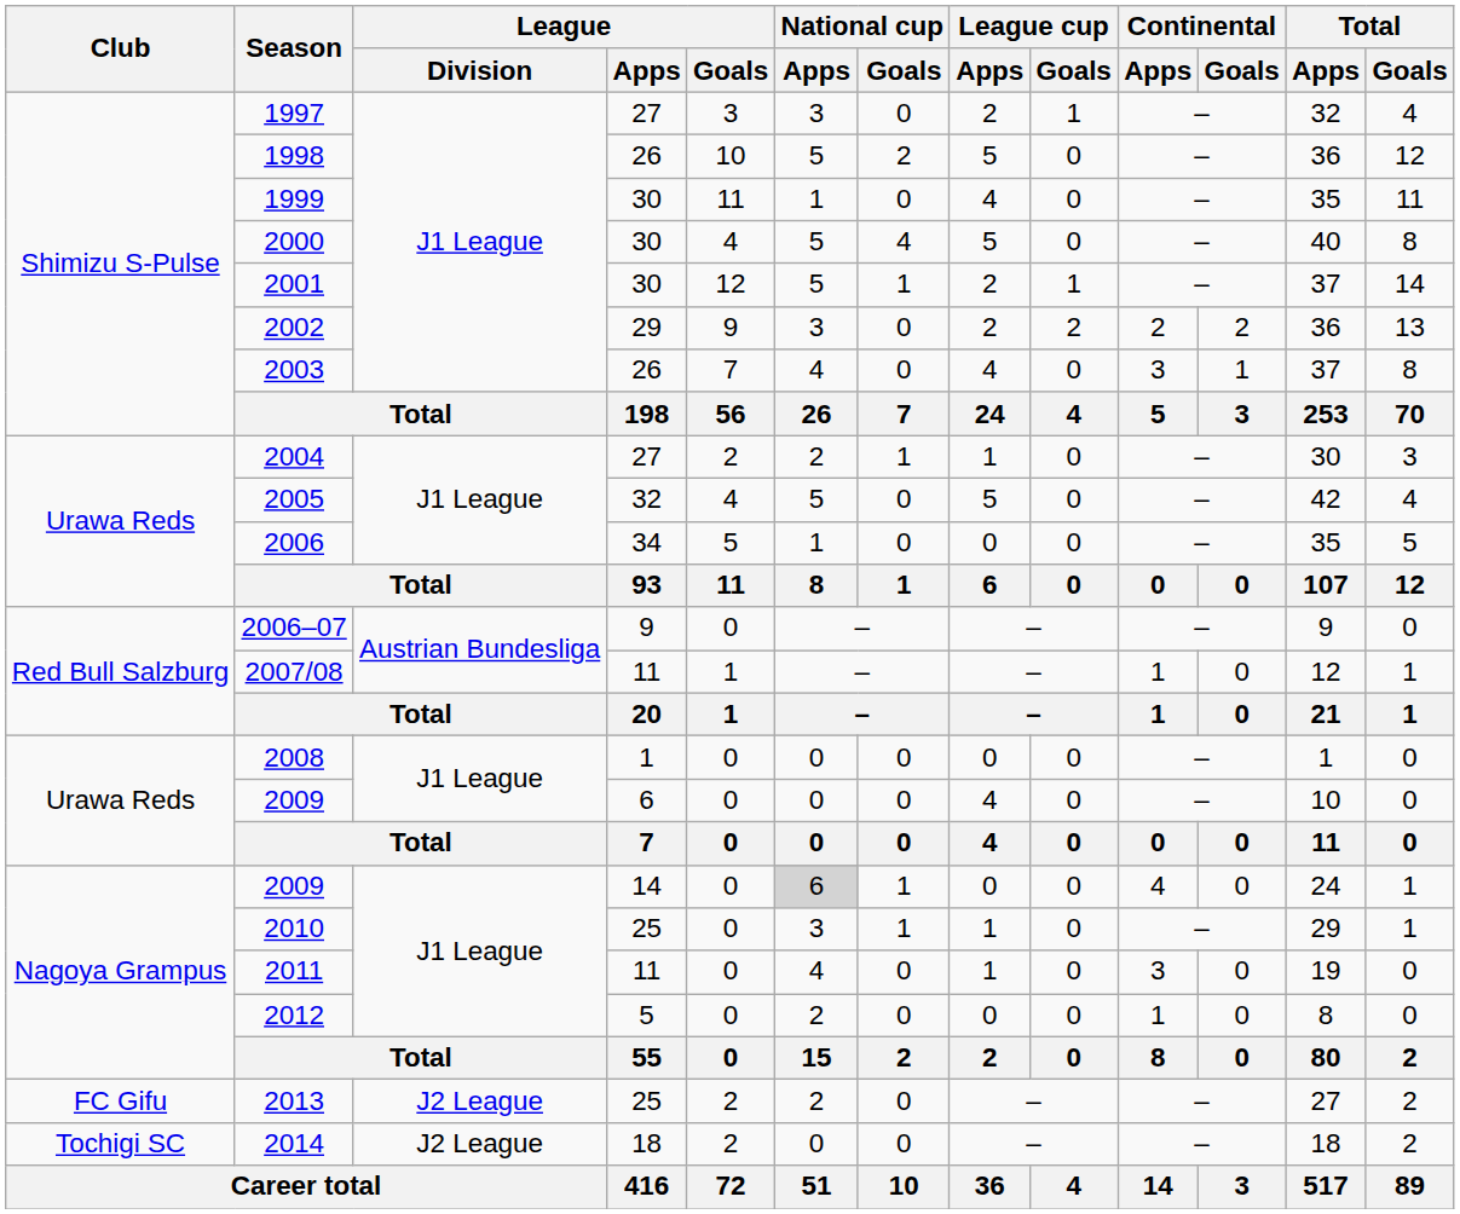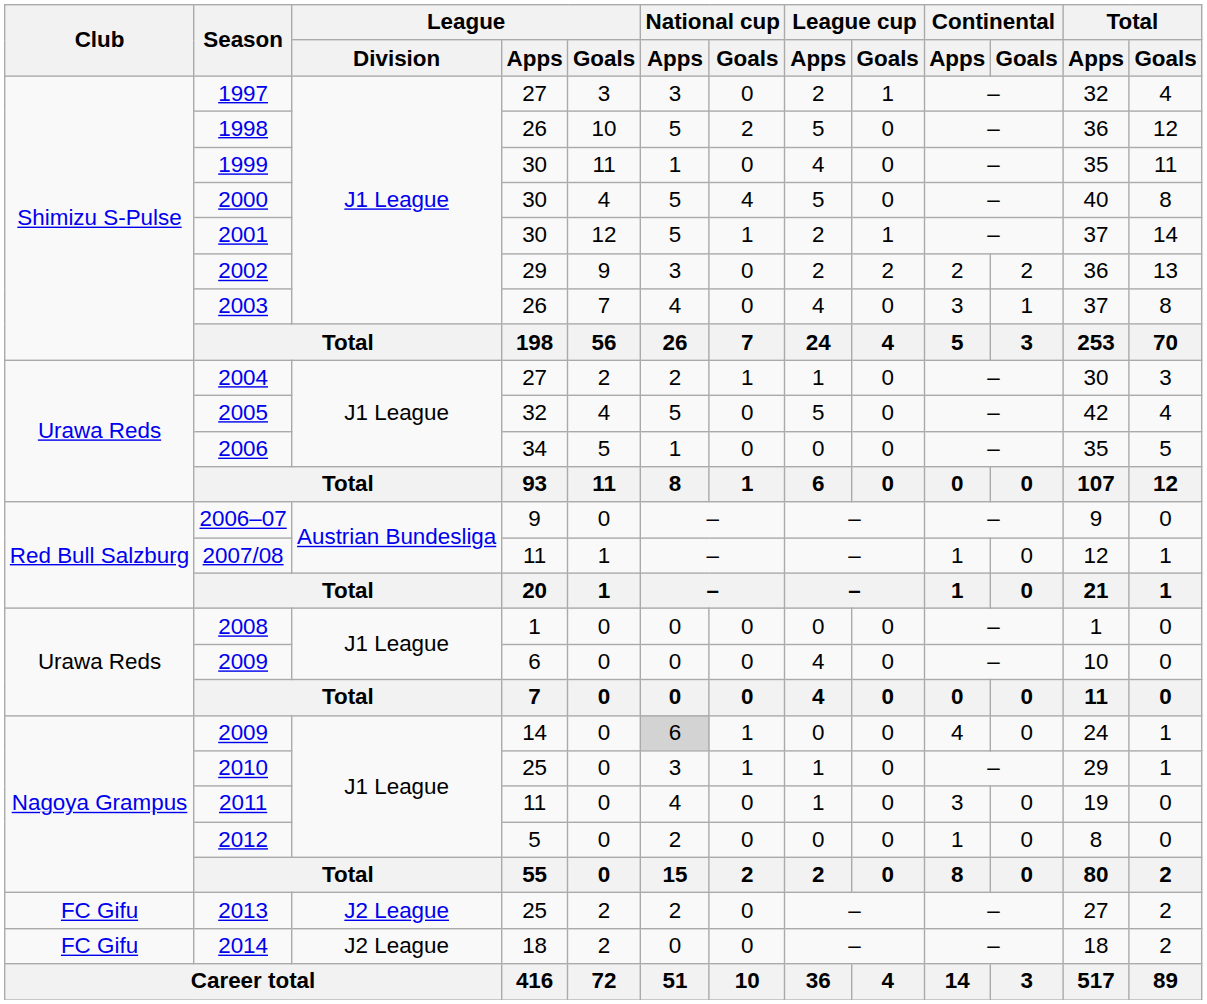 <table class="wikitable" style="text-align:center">
 <tr>
 <th rowspan="2">Club</th>
 <th rowspan="2">Season</th>
 <th colspan="3">League</th>
 <th colspan="2">National cup</th>
 <th colspan="2">League cup</th>
 <th colspan="2">Continental</th>
 <th colspan="2">Total</th>
 </tr>
 <tr>
 <th>Division</th>
 <th>Apps</th>
 <th>Goals</th>
 <th>Apps</th>
 <th>Goals</th>
 <th>Apps</th>
 <th>Goals</th>
 <th>Apps</th>
 <th>Goals</th>
 <th>Apps</th>
 <th>Goals</th>
 </tr>
 <tr>
 <td rowspan="8"><a href='#'>Shimizu S-Pulse</a></td>
 <td><a href='#'>1997</a></td>
 <td rowspan="7"><a href='#'>J1 League</a></td>
 <td>27</td>
 <td>3</td>
 <td>3</td>
 <td>0</td>
 <td>2</td>
 <td>1</td>
 <td colspan="2">–</td>
 <td>32</td>
 <td>4</td>
 </tr>
 <tr>
 <td><a href='#'>1998</a></td>
 <td>26</td>
 <td>10</td>
 <td>5</td>
 <td>2</td>
 <td>5</td>
 <td>0</td>
 <td colspan="2">–</td>
 <td>36</td>
 <td>12</td>
 </tr>
 <tr>
 <td><a href='#'>1999</a></td>
 <td>30</td>
 <td>11</td>
 <td>1</td>
 <td>0</td>
 <td>4</td>
 <td>0</td>
 <td colspan="2">–</td>
 <td>35</td>
 <td>11</td>
 </tr>
 <tr>
 <td><a href='#'>2000</a></td>
 <td>30</td>
 <td>4</td>
 <td>5</td>
 <td>4</td>
 <td>5</td>
 <td>0</td>
 <td colspan="2">–</td>
 <td>40</td>
 <td>8</td>
 </tr>
 <tr>
 <td><a href='#'>2001</a></td>
 <td>30</td>
 <td>12</td>
 <td>5</td>
 <td>1</td>
 <td>2</td>
 <td>1</td>
 <td colspan="2">–</td>
 <td>37</td>
 <td>14</td>
 </tr>
 <tr>
 <td><a href='#'>2002</a></td>
 <td>29</td>
 <td>9</td>
 <td>3</td>
 <td>0</td>
 <td>2</td>
 <td>2</td>
 <td>2</td>
 <td>2</td>
 <td>36</td>
 <td>13</td>
 </tr>
 <tr>
 <td><a href='#'>2003</a></td>
 <td>26</td>
 <td>7</td>
 <td>4</td>
 <td>0</td>
 <td>4</td>
 <td>0</td>
 <td>3</td>
 <td>1</td>
 <td>37</td>
 <td>8</td>
 </tr>
 <tr>
 <th colspan="2">Total</th>
 <th>198</th>
 <th>56</th>
 <th>26</th>
 <th>7</th>
 <th>24</th>
 <th>4</th>
 <th>5</th>
 <th>3</th>
 <th>253</th>
 <th>70</th>
 </tr>
 <tr>
 <td rowspan="4"><a href='#'>Urawa Reds</a></td>
 <td><a href='#'>2004</a></td>
 <td rowspan="3">J1 League</td>
 <td>27</td>
 <td>2</td>
 <td>2</td>
 <td>1</td>
 <td>1</td>
 <td>0</td>
 <td colspan="2">–</td>
 <td>30</td>
 <td>3</td>
 </tr>
 <tr>
 <td><a href='#'>2005</a></td>
 <td>32</td>
 <td>4</td>
 <td>5</td>
 <td>0</td>
 <td>5</td>
 <td>0</td>
 <td colspan="2">–</td>
 <td>42</td>
 <td>4</td>
 </tr>
 <tr>
 <td><a href='#'>2006</a></td>
 <td>34</td>
 <td>5</td>
 <td>1</td>
 <td>0</td>
 <td>0</td>
 <td>0</td>
 <td colspan="2">–</td>
 <td>35</td>
 <td>5</td>
 </tr>
 <tr>
 <th colspan="2">Total</th>
 <th>93</th>
 <th>11</th>
 <th>8</th>
 <th>1</th>
 <th>6</th>
 <th>0</th>
 <th>0</th>
 <th>0</th>
 <th>107</th>
 <th>12</th>
 </tr>
 <tr>
 <td rowspan="3"><a href='#'>Red Bull Salzburg</a></td>
 <td><a href='#'>2006–07</a></td>
 <td rowspan="2"><a href='#'>Austrian Bundesliga</a></td>
 <td>9</td>
 <td>0</td>
 <td colspan="2">–</td>
 <td colspan="2">–</td>
 <td colspan="2">–</td>
 <td>9</td>
 <td>0</td>
 </tr>
 <tr>
 <td><a href='#'>2007/08</a></td>
 <td>11</td>
 <td>1</td>
 <td colspan="2">–</td>
 <td colspan="2">–</td>
 <td>1</td>
 <td>0</td>
 <td>12</td>
 <td>1</td>
 </tr>
 <tr>
 <th colspan="2">Total</th>
 <th>20</th>
 <th>1</th>
 <th colspan="2">–</th>
 <th colspan="2">–</th>
 <th>1</th>
 <th>0</th>
 <th>21</th>
 <th>1</th>
 </tr>
 <tr>
 <td rowspan="3">Urawa Reds</td>
 <td><a href='#'>2008</a></td>
 <td rowspan="2">J1 League</td>
 <td>1</td>
 <td>0</td>
 <td>0</td>
 <td>0</td>
 <td>0</td>
 <td>0</td>
 <td colspan="2">–</td>
 <td>1</td>
 <td>0</td>
 </tr>
 <tr>
 <td><a href='#'>2009</a></td>
 <td>6</td>
 <td>0</td>
 <td>0</td>
 <td>0</td>
 <td>4</td>
 <td>0</td>
 <td colspan="2">–</td>
 <td>10</td>
 <td>0</td>
 </tr>
 <tr>
 <th colspan="2">Total</th>
 <th>7</th>
 <th>0</th>
 <th>0</th>
 <th>0</th>
 <th>4</th>
 <th>0</th>
 <th>0</th>
 <th>0</th>
 <th>11</th>
 <th>0</th>
 </tr>
 <tr>
 <td rowspan="5"><a href='#'>Nagoya Grampus</a></td>
 <td><a href='#'>2009</a></td>
 <td rowspan="4">J1 League</td>
 <td>14</td>
 <td>0</td>
 <td style="background: lightgrey;">6</td>
 <td>1</td>
 <td>0</td>
 <td>0</td>
 <td>4</td>
 <td>0</td>
 <td>24</td>
 <td>1</td>
 </tr>
 <tr>
 <td><a href='#'>2010</a></td>
 <td>25</td>
 <td>0</td>
 <td>3</td>
 <td>1</td>
 <td>1</td>
 <td>0</td>
 <td colspan="2">–</td>
 <td>29</td>
 <td>1</td>
 </tr>
 <tr>
 <td><a href='#'>2011</a></td>
 <td>11</td>
 <td>0</td>
 <td>4</td>
 <td>0</td>
 <td>1</td>
 <td>0</td>
 <td>3</td>
 <td>0</td>
 <td>19</td>
 <td>0</td>
 </tr>
 <tr>
 <td><a href='#'>2012</a></td>
 <td>5</td>
 <td>0</td>
 <td>2</td>
 <td>0</td>
 <td>0</td>
 <td>0</td>
 <td>1</td>
 <td>0</td>
 <td>8</td>
 <td>0</td>
 </tr>
 <tr>
 <th colspan="2">Total</th>
 <th>55</th>
 <th>0</th>
 <th>15</th>
 <th>2</th>
 <th>2</th>
 <th>0</th>
 <th>8</th>
 <th>0</th>
 <th>80</th>
 <th>2</th>
 </tr>
 <tr>
 <td><a href='#'>FC Gifu</a></td>
 <td><a href='#'>2013</a></td>
 <td><a href='#'>J2 League</a></td>
 <td>25</td>
 <td>2</td>
 <td>2</td>
 <td>0</td>
 <td colspan="2">–</td>
 <td colspan="2">–</td>
 <td>27</td>
 <td>2</td>
 </tr>
 <tr>
-<td><a href='#'>Tochigi SC</a></td>
+<td><a href='#'>FC Gifu</a></td>
 <td><a href='#'>2014</a></td>
 <td>J2 League</td>
 <td>18</td>
 <td>2</td>
 <td>0</td>
 <td>0</td>
 <td colspan="2">–</td>
 <td colspan="2">–</td>
 <td>18</td>
 <td>2</td>
 </tr>
 <tr>
 <th colspan="3">Career total</th>
 <th>416</th>
 <th>72</th>
 <th>51</th>
 <th>10</th>
 <th>36</th>
 <th>4</th>
 <th>14</th>
 <th>3</th>
 <th>517</th>
 <th>89</th>
 </tr>
 </table>
